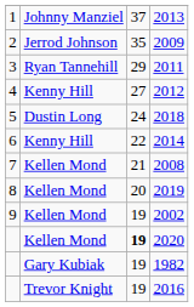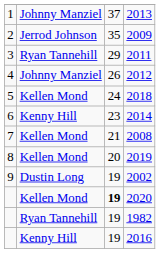 <table class="wikitable">
 <tr>
 </tr>
 <tr>
 <td>1</td>
 <td><a href='#'>Johnny Manziel</a></td>
 <td>37</td>
 <td><a href='#'>2013</a></td>
 </tr>
 <tr>
 <td>2</td>
 <td><a href='#'>Jerrod Johnson</a></td>
 <td>35</td>
 <td><a href='#'>2009</a></td>
 </tr>
 <tr>
 <td>3</td>
 <td><a href='#'>Ryan Tannehill</a></td>
 <td>29</td>
 <td><a href='#'>2011</a></td>
 </tr>
 <tr>
 <td>4</td>
-<td><a href='#'>Kenny Hill</a></td>
-<td>27</td>
+<td><a href='#'>Johnny Manziel</a></td>
+<td>26</td>
 <td><a href='#'>2012</a></td>
 </tr>
 <tr>
 <td>5</td>
-<td><a href='#'>Dustin Long</a></td>
+<td><a href='#'>Kellen Mond</a></td>
 <td>24</td>
 <td><a href='#'>2018</a></td>
 </tr>
 <tr>
 <td>6</td>
 <td><a href='#'>Kenny Hill</a></td>
-<td>22</td>
+<td>23</td>
 <td><a href='#'>2014</a></td>
 </tr>
 <tr>
 <td>7</td>
 <td><a href='#'>Kellen Mond</a></td>
 <td>21</td>
 <td><a href='#'>2008</a></td>
 </tr>
 <tr>
 <td>8</td>
 <td><a href='#'>Kellen Mond</a></td>
 <td>20</td>
 <td><a href='#'>2019</a></td>
 </tr>
 <tr>
 <td>9</td>
-<td><a href='#'>Kellen Mond</a></td>
+<td><a href='#'>Dustin Long</a></td>
 <td>19</td>
 <td><a href='#'>2002</a></td>
 </tr>
 <tr>
 <td></td>
 <td><a href='#'>Kellen Mond</a></td>
 <td><strong>19</strong></td>
 <td><a href='#'>2020</a></td>
 </tr>
 <tr>
 <td></td>
-<td><a href='#'>Gary Kubiak</a></td>
+<td><a href='#'>Ryan Tannehill</a></td>
 <td>19</td>
 <td><a href='#'>1982</a></td>
 </tr>
 <tr>
 <td></td>
-<td><a href='#'>Trevor Knight</a></td>
+<td><a href='#'>Kenny Hill</a></td>
 <td>19</td>
 <td><a href='#'>2016</a></td>
 </tr>
 </table>
